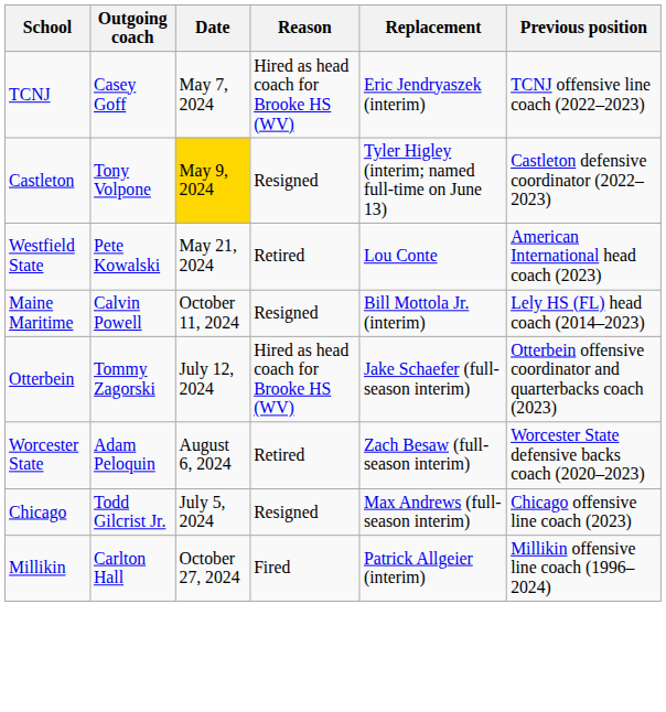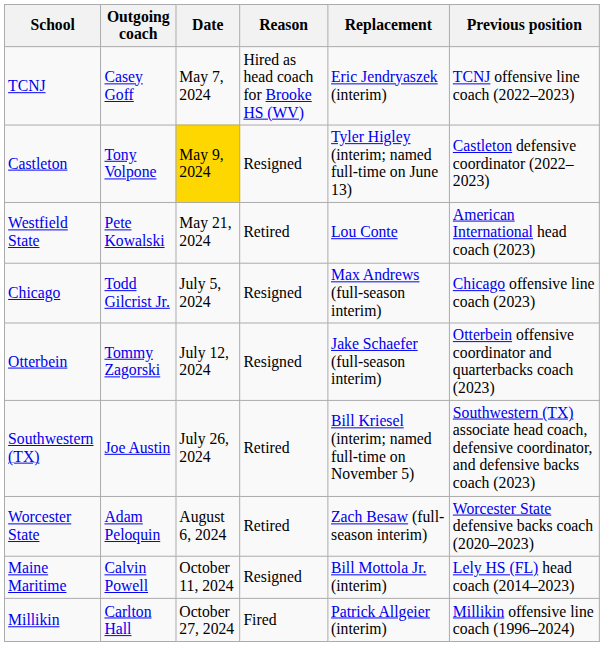 <table class="wikitable sortable">
 <tr>
 <th>School</th>
 <th>Outgoing coach</th>
 <th>Date</th>
 <th>Reason</th>
 <th>Replacement</th>
 <th>Previous position</th>
 </tr>
 <tr>
 <td><a href='#'>TCNJ</a></td>
 <td><a href='#'>Casey Goff</a></td>
 <td>May 7, 2024</td>
 <td>Hired as head coach for <a href='#'>Brooke HS (WV)</a></td>
 <td><a href='#'>Eric Jendryaszek</a> (interim)</td>
 <td><a href='#'>TCNJ</a> offensive line coach (2022–2023)</td>
 </tr>
 <tr>
 <td><a href='#'>Castleton</a></td>
 <td><a href='#'>Tony Volpone</a></td>
 <td style="background: gold;">May 9, 2024</td>
 <td>Resigned</td>
 <td><a href='#'>Tyler Higley</a> (interim; named full-time on June 13)</td>
 <td><a href='#'>Castleton</a> defensive coordinator (2022–2023)</td>
 </tr>
 <tr>
 <td><a href='#'>Westfield State</a></td>
 <td><a href='#'>Pete Kowalski</a></td>
 <td>May 21, 2024</td>
 <td>Retired</td>
 <td><a href='#'>Lou Conte</a></td>
 <td><a href='#'>American International</a> head coach (2023)</td>
 </tr>
 <tr>
-<td><a href='#'>Maine Maritime</a></td>
-<td><a href='#'>Calvin Powell</a></td>
-<td>October 11, 2024</td>
+<td><a href='#'>Chicago</a></td>
+<td><a href='#'>Todd Gilcrist Jr.</a></td>
+<td>July 5, 2024</td>
 <td>Resigned</td>
-<td><a href='#'>Bill Mottola Jr.</a> (interim)</td>
-<td><a href='#'>Lely HS (FL)</a> head coach (2014–2023)</td>
+<td><a href='#'>Max Andrews</a> (full-season interim)</td>
+<td><a href='#'>Chicago</a> offensive line coach (2023)</td>
 </tr>
 <tr>
 <td><a href='#'>Otterbein</a></td>
 <td><a href='#'>Tommy Zagorski</a></td>
 <td>July 12, 2024</td>
-<td>Hired as head coach for <a href='#'>Brooke HS (WV)</a></td>
+<td>Resigned</td>
 <td><a href='#'>Jake Schaefer</a> (full-season interim)</td>
 <td><a href='#'>Otterbein</a> offensive coordinator and quarterbacks coach (2023)</td>
+</tr>
+<tr>
+<td><a href='#'>Southwestern (TX)</a></td>
+<td><a href='#'>Joe Austin</a></td>
+<td>July 26, 2024</td>
+<td>Retired</td>
+<td><a href='#'>Bill Kriesel</a> (interim; named full-time on November 5)</td>
+<td><a href='#'>Southwestern (TX)</a> associate head coach, defensive coordinator, and defensive backs coach (2023)</td>
 </tr>
 <tr>
 <td><a href='#'>Worcester State</a></td>
 <td><a href='#'>Adam Peloquin</a></td>
 <td>August 6, 2024</td>
 <td>Retired</td>
 <td><a href='#'>Zach Besaw</a> (full-season interim)</td>
 <td><a href='#'>Worcester State</a> defensive backs coach (2020–2023)</td>
 </tr>
 <tr>
-<td><a href='#'>Chicago</a></td>
-<td><a href='#'>Todd Gilcrist Jr.</a></td>
-<td>July 5, 2024</td>
+<td><a href='#'>Maine Maritime</a></td>
+<td><a href='#'>Calvin Powell</a></td>
+<td>October 11, 2024</td>
 <td>Resigned</td>
-<td><a href='#'>Max Andrews</a> (full-season interim)</td>
-<td><a href='#'>Chicago</a> offensive line coach (2023)</td>
+<td><a href='#'>Bill Mottola Jr.</a> (interim)</td>
+<td><a href='#'>Lely HS (FL)</a> head coach (2014–2023)</td>
 </tr>
 <tr>
 <td><a href='#'>Millikin</a></td>
 <td><a href='#'>Carlton Hall</a></td>
 <td>October 27, 2024</td>
 <td>Fired</td>
 <td><a href='#'>Patrick Allgeier</a> (interim)</td>
 <td><a href='#'>Millikin</a> offensive line coach (1996–2024)</td>
 </tr>
 </table>
